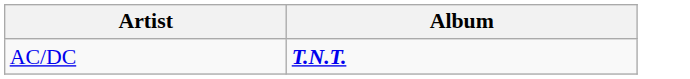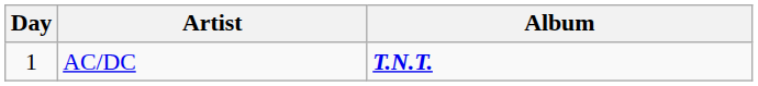 <table class="wikitable" border="1">
 <tr>
+<th>Day</th>
 <th width="200">Artist</th>
 <th width="250">Album</th>
 </tr>
 <tr>
+<td style="text-align:center;" rowspan="1">1</td>
 <td><a href='#'>AC/DC</a></td>
 <td><strong><em><a href='#'>T.N.T.</a></em></strong></td>
 </tr>
 </table>
